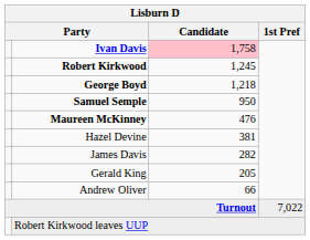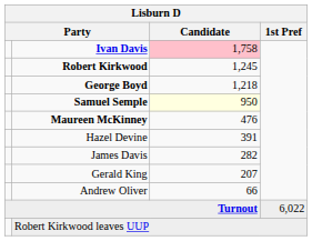 <table class="wikitable">
 <tr>
 <th colspan="4" align="center">Lisburn D</th>
 </tr>
 <tr>
 <th colspan="2" align="center" width=200>Party</th>
 <th width=150>Candidate</th>
 <th width=60>1st Pref</th>
 </tr>
 <tr>
 <td></td>
 <td align="right"><strong><a href='#'>Ivan Davis</a></strong></td>
 <td align="right" style="background: pink;">1,758</td>
 </tr>
 <tr>
 <td></td>
 <td align="right"><strong>Robert Kirkwood</strong></td>
 <td align="right">1,245</td>
 </tr>
 <tr>
 <td></td>
 <td align="right"><strong>George Boyd</strong></td>
 <td align="right">1,218</td>
 </tr>
 <tr>
 <td></td>
 <td align="right"><strong>Samuel Semple</strong></td>
-<td align="right">950</td>
+<td align="right" style="background: lightyellow;">950</td>
 </tr>
 <tr>
 <td></td>
 <td align="right"><strong>Maureen McKinney</strong></td>
 <td align="right">476</td>
 </tr>
 <tr>
 <td></td>
 <td align="right">Hazel Devine</td>
-<td align="right">381</td>
+<td align="right">391</td>
 </tr>
 <tr>
 <td></td>
 <td align="right">James Davis</td>
 <td align="right">282</td>
 </tr>
 <tr>
 <td></td>
 <td align="right">Gerald King</td>
-<td align="right">205</td>
+<td align="right">207</td>
 </tr>
 <tr>
 <td></td>
 <td align="right">Andrew Oliver</td>
 <td align="right">66</td>
 </tr>
 <tr bgcolor="EEEEEE">
 <td colspan=3 align="right"><strong><a href='#'>Turnout</a></strong></td>
-<td align="right">7,022</td>
+<td align="right">6,022</td>
 </tr>
 <tr>
 <td bgcolor=></td>
 <td colspan=3 bgcolor="EEEEEE">Robert Kirkwood leaves <a href='#'>UUP</a></td>
 </tr>
 </table>
